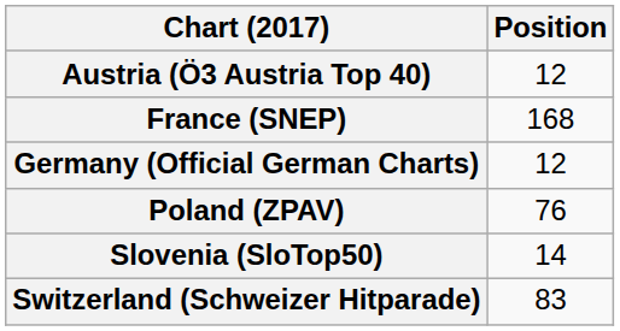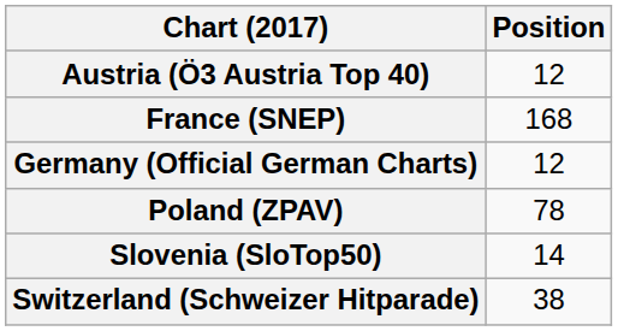 <table class="wikitable sortable plainrowheaders" style="text-align:center">
 <tr>
 <th scope="col">Chart (2017)</th>
 <th scope="col">Position</th>
 </tr>
 <tr>
 <th scope="row">Austria (Ö3 Austria Top 40)</th>
 <td>12</td>
 </tr>
 <tr>
 <th scope="row">France (SNEP)</th>
 <td>168</td>
 </tr>
 <tr>
 <th scope="row">Germany (Official German Charts)</th>
 <td>12</td>
 </tr>
 <tr>
 <th scope="row">Poland (ZPAV)</th>
-<td>76</td>
+<td>78</td>
 </tr>
 <tr>
 <th scope="row">Slovenia (SloTop50)</th>
 <td>14</td>
 </tr>
 <tr>
 <th scope="row">Switzerland (Schweizer Hitparade)</th>
-<td>83</td>
+<td>38</td>
 </tr>
 </table>
